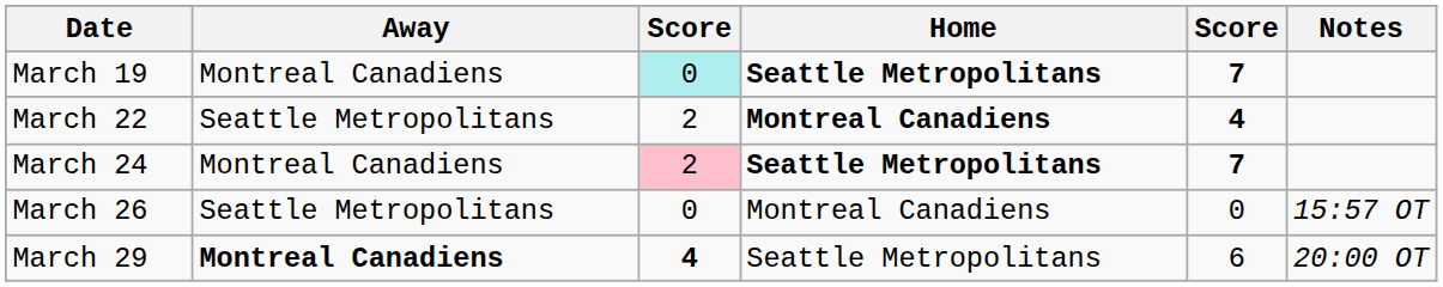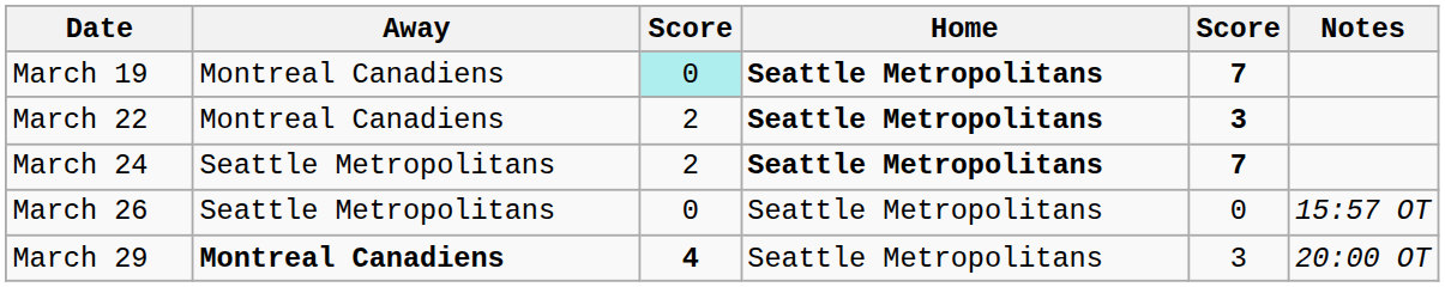 <table class="wikitable">
 <tr>
 <th width="80">Date</th>
 <th width="200">Away</th>
 <th width="40">Score</th>
 <th width="200">Home</th>
 <th width="40">Score</th>
 <th>Notes</th>
 </tr>
 <tr>
 <td>March 19</td>
 <td>Montreal Canadiens</td>
 <td align=center style="background: paleturquoise;">0</td>
 <td><strong>Seattle Metropolitans</strong></td>
 <td align=center><strong>7</strong></td>
 <td></td>
 </tr>
 <tr>
 <td>March 22</td>
-<td>Seattle Metropolitans</td>
+<td>Montreal Canadiens</td>
 <td align=center>2</td>
-<td><strong>Montreal Canadiens</strong></td>
-<td align=center><strong>4</strong></td>
+<td><strong>Seattle Metropolitans</strong></td>
+<td align=center><strong>3</strong></td>
 <td></td>
 </tr>
 <tr>
 <td>March 24</td>
-<td>Montreal Canadiens</td>
-<td align=center style="background: pink;">2</td>
+<td>Seattle Metropolitans</td>
+<td align=center>2</td>
 <td><strong>Seattle Metropolitans</strong></td>
 <td align=center><strong>7</strong></td>
 <td></td>
 </tr>
 <tr>
 <td>March 26</td>
 <td>Seattle Metropolitans</td>
 <td align=center>0</td>
-<td>Montreal Canadiens</td>
+<td>Seattle Metropolitans</td>
 <td align=center>0</td>
 <td><em>15:57 OT</em></td>
 </tr>
 <tr>
 <td>March 29</td>
 <td><strong>Montreal Canadiens</strong></td>
 <td align=center><strong>4</strong></td>
 <td>Seattle Metropolitans</td>
-<td align=center>6</td>
+<td align=center>3</td>
 <td><em>20:00 OT</em></td>
 </tr>
 </table>
